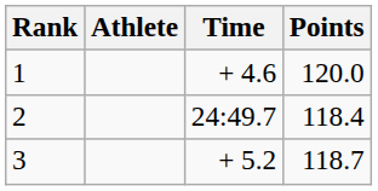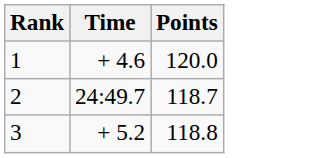 <table class="wikitable">
 <tr>
 <th>Rank</th>
-<th>Athlete</th>
 <th>Time</th>
 <th>Points</th>
 </tr>
 <tr>
 <td>1</td>
-<td></td>
 <td align=right>+ 4.6</td>
 <td align=right>120.0</td>
 </tr>
 <tr>
 <td>2</td>
-<td></td>
 <td align=right>24:49.7</td>
-<td align=right>118.4</td>
+<td align=right>118.7</td>
 </tr>
 <tr>
 <td>3</td>
-<td></td>
 <td align=right>+ 5.2</td>
-<td align=right>118.7</td>
+<td align=right>118.8</td>
 </tr>
 </table>
